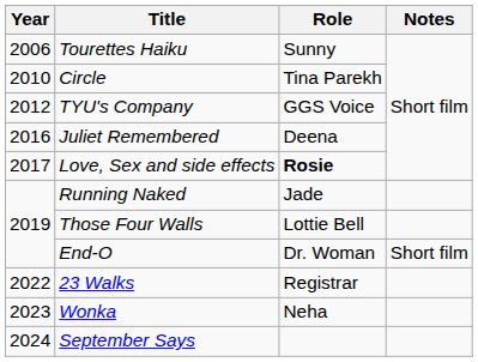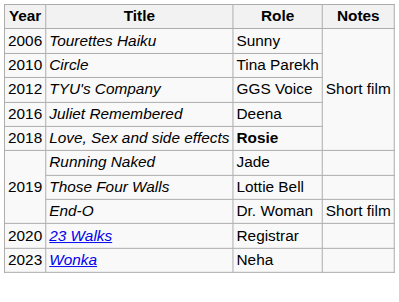 <table class="wikitable sortable">
 <tr>
 <th>Year</th>
 <th>Title</th>
 <th>Role</th>
 <th class="unsortable">Notes</th>
 </tr>
 <tr>
 <td>2006</td>
 <td><em>Tourettes Haiku</em></td>
 <td>Sunny</td>
 <td rowspan="5">Short film</td>
 </tr>
 <tr>
 <td>2010</td>
 <td><em>Circle</em></td>
 <td>Tina Parekh</td>
 </tr>
 <tr>
 <td>2012</td>
 <td><em>TYU's Company</em></td>
 <td>GGS Voice</td>
 </tr>
 <tr>
 <td>2016</td>
 <td><em>Juliet Remembered</em></td>
 <td>Deena</td>
 </tr>
 <tr>
-<td>2017</td>
+<td>2018</td>
 <td><em>Love, Sex and side effects</em></td>
 <td><strong>Rosie</strong></td>
 </tr>
 <tr>
 <td rowspan="3">2019</td>
 <td><em>Running Naked</em></td>
 <td>Jade</td>
 <td></td>
 </tr>
 <tr>
 <td><em>Those Four Walls</em></td>
 <td>Lottie Bell</td>
 <td></td>
 </tr>
 <tr>
 <td><em>End-O</em></td>
 <td>Dr. Woman</td>
 <td>Short film</td>
 </tr>
 <tr>
-<td>2022</td>
+<td>2020</td>
 <td><em><a href='#'>23 Walks</a></em></td>
 <td>Registrar</td>
 <td></td>
 </tr>
 <tr>
 <td>2023</td>
 <td><em><a href='#'>Wonka</a></em></td>
 <td>Neha</td>
 <td></td>
 </tr>
-<tr>
-<td>2024</td>
-<td><em><a href='#'>September Says</a></em></td>
-<td></td>
-<td></td>
-</tr>
 </table>
